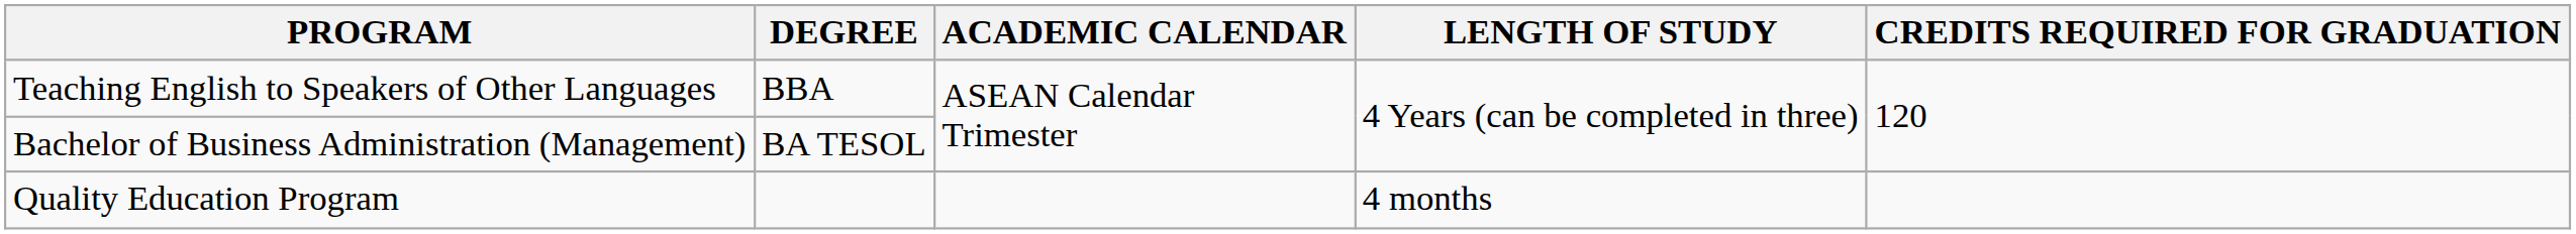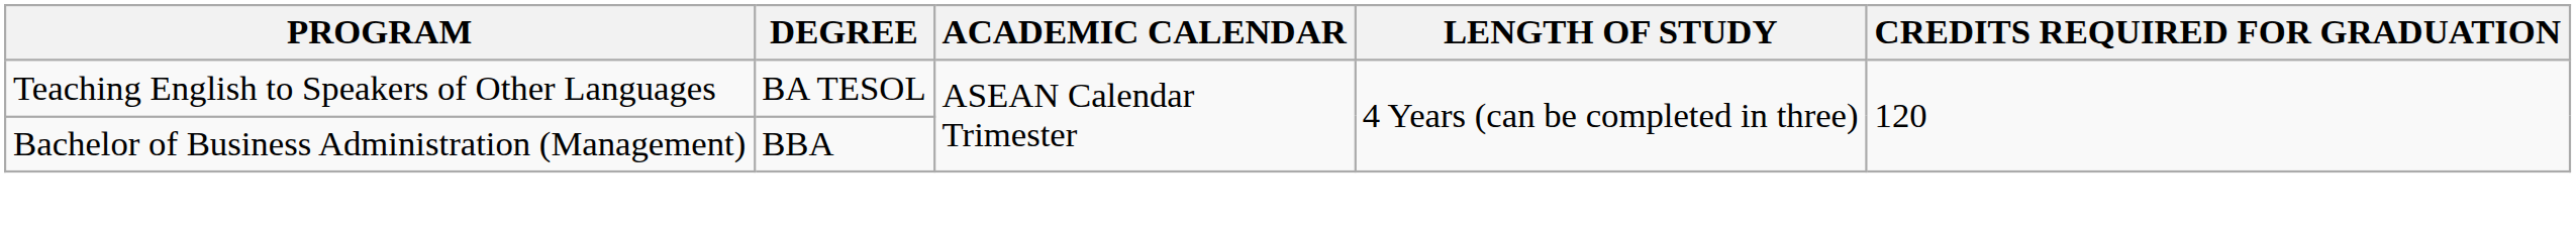 <table class="wikitable">
 <tr>
 <th>PROGRAM</th>
 <th>DEGREE</th>
 <th>ACADEMIC CALENDAR</th>
 <th>LENGTH OF STUDY</th>
 <th>CREDITS REQUIRED FOR GRADUATION</th>
 </tr>
 <tr>
 <td>Teaching English to Speakers of Other Languages</td>
-<td>BBA</td>
+<td>BA TESOL</td>
 <td rowspan="2">ASEAN Calendar<br>Trimester</td>
 <td rowspan="2">4 Years (can be completed in three)</td>
 <td rowspan="2">120</td>
 </tr>
 <tr>
 <td>Bachelor of Business Administration (Management)</td>
-<td>BA TESOL</td>
-</tr>
-<tr>
-<td>Quality Education Program</td>
-<td></td>
-<td></td>
-<td>4 months</td>
-<td></td>
+<td>BBA</td>
 </tr>
 </table>
